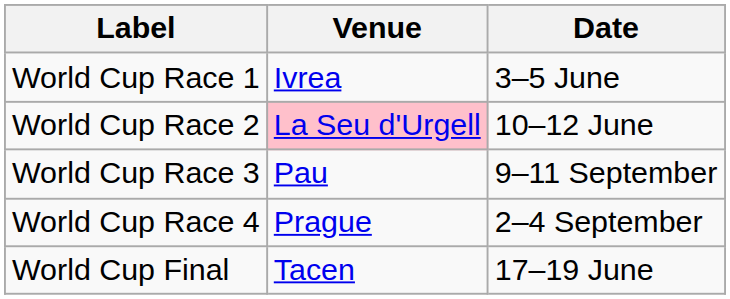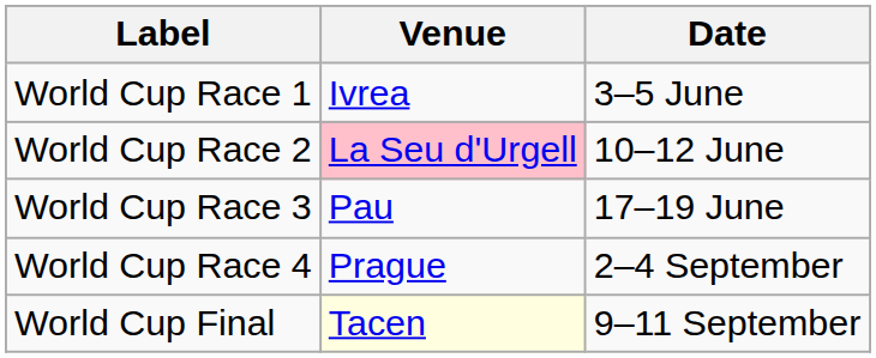 <table class="wikitable">
 <tr>
 <th>Label</th>
 <th>Venue</th>
 <th>Date</th>
 </tr>
 <tr align=left>
 <td>World Cup Race 1</td>
 <td align=left> <a href='#'>Ivrea</a></td>
 <td align=left>3–5 June</td>
 </tr>
 <tr align=left>
 <td>World Cup Race 2</td>
 <td align=left style="background: pink;"> <a href='#'>La Seu d'Urgell</a></td>
 <td align=left>10–12 June</td>
 </tr>
 <tr align=left>
 <td>World Cup Race 3</td>
 <td align=left> <a href='#'>Pau</a></td>
-<td align=left>9–11 September</td>
+<td align=left>17–19 June</td>
 </tr>
 <tr align=left>
 <td>World Cup Race 4</td>
 <td align=left> <a href='#'>Prague</a></td>
 <td align=left>2–4 September</td>
 </tr>
 <tr align=left>
 <td>World Cup Final</td>
-<td align=left> <a href='#'>Tacen</a></td>
-<td align=left>17–19 June</td>
+<td align=left style="background: lightyellow;"> <a href='#'>Tacen</a></td>
+<td align=left>9–11 September</td>
 </tr>
 </table>
